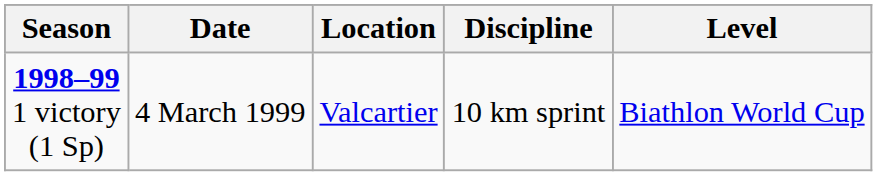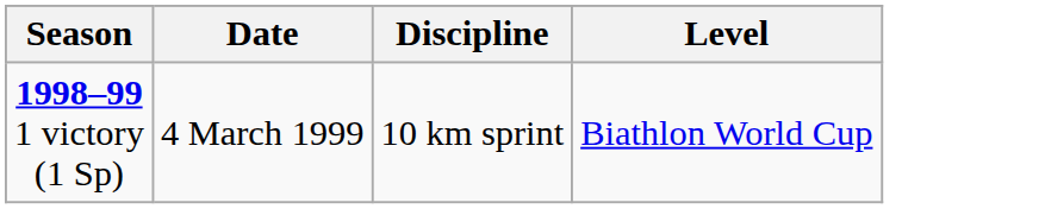 <table class="wikitable">
 <tr>
 <th>Season</th>
 <th>Date</th>
-<th>Location</th>
 <th>Discipline</th>
 <th>Level</th>
 </tr>
 <tr>
 <td rowspan="1" style="text-align:center;"><strong><a href='#'>1998–99</a></strong> <br> 1 victory <br> (1 Sp)</td>
 <td>4 March 1999</td>
-<td> <a href='#'>Valcartier</a></td>
 <td>10 km sprint</td>
 <td><a href='#'>Biathlon World Cup</a></td>
 </tr>
 </table>
